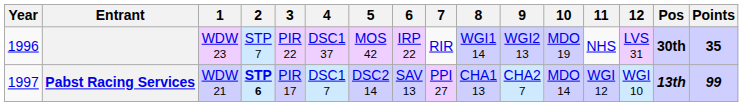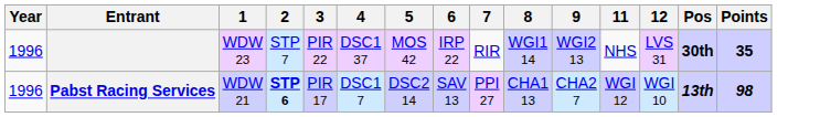 <table class="wikitable" style="text-align:center; font-size:90%">
 <tr>
 <th>Year</th>
 <th>Entrant</th>
 <th>1</th>
 <th>2</th>
 <th>3</th>
 <th>4</th>
 <th>5</th>
 <th>6</th>
 <th>7</th>
 <th>8</th>
 <th>9</th>
-<th>10</th>
 <th>11</th>
 <th>12</th>
 <th>Pos</th>
 <th>Points</th>
 </tr>
 <tr>
 <td><a href='#'>1996</a></td>
 <th></th>
 <td style="background-color:#EFCFFF"><a href='#'>WDW</a><br><small>23</small></td>
 <td style="background-color:#CFEAFF"><a href='#'>STP</a><br><small>7</small></td>
 <td style="background-color:#EFCFFF"><a href='#'>PIR</a><br><small>22</small></td>
 <td style="background-color:#EFCFFF"><a href='#'>DSC1</a><br><small>37</small></td>
 <td style="background-color:#EFCFFF"><a href='#'>MOS</a><br><small>42</small></td>
 <td style="background-color:#EFCFFF"><a href='#'>IRP</a><br><small>22</small></td>
 <td><a href='#'>RIR</a></td>
 <td style="background-color:#CFCFFF"><a href='#'>WGI1</a><br><small>14</small></td>
 <td style="background-color:#CFCFFF"><a href='#'>WGI2</a><br><small>13</small></td>
-<td style="background-color:#CFCFFF"><a href='#'>MDO</a><br><small>19</small></td>
 <td><a href='#'>NHS</a></td>
 <td style="background-color:#EFCFFF"><a href='#'>LVS</a><br><small>31</small></td>
 <td style="background-color:#CFCFFF"><strong>30th</strong></td>
 <td style="background-color:#CFCFFF"><strong>35</strong></td>
 </tr>
 <tr>
-<td><a href='#'>1997</a></td>
+<td><a href='#'>1996</a></td>
 <th><a href='#'>Pabst Racing Services</a></th>
 <td style="background-color:#CFCFFF"><a href='#'>WDW</a><br><small>21 </small></td>
 <td style="background-color:#CFEAFF"><strong><a href='#'>STP</a><br><small>6</small></strong></td>
 <td style="background-color:#CFCFFF"><a href='#'>PIR</a><br><small>17</small></td>
 <td style="background-color:#CFEAFF"><a href='#'>DSC1</a><br><small>7</small></td>
 <td style="background-color:#CFCFFF"><a href='#'>DSC2</a><br><small>14</small></td>
 <td style="background-color:#CFCFFF"><a href='#'>SAV</a><br><small>13</small></td>
 <td style="background-color:#EFCFFF"><a href='#'>PPI</a><br><small>27</small></td>
 <td style="background-color:#CFCFFF"><a href='#'>CHA1</a><br><small>13</small></td>
 <td style="background-color:#CFEAFF"><a href='#'>CHA2</a><br><small>7</small></td>
-<td style="background-color:#CFCFFF"><a href='#'>MDO</a><br><small>14</small></td>
 <td style="background-color:#CFCFFF"><a href='#'>WGI</a><br><small>12</small></td>
 <td style="background-color:#CFEAFF"><a href='#'>WGI</a><br><small>10</small></td>
 <td style="background-color:#CFCFFF"><strong><em>13th</em></strong></td>
-<td style="background-color:#CFCFFF"><strong><em>99</em></strong></td>
+<td style="background-color:#CFCFFF"><strong><em>98</em></strong></td>
 </tr>
 </table>
